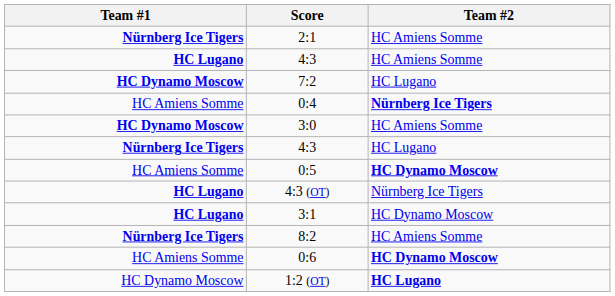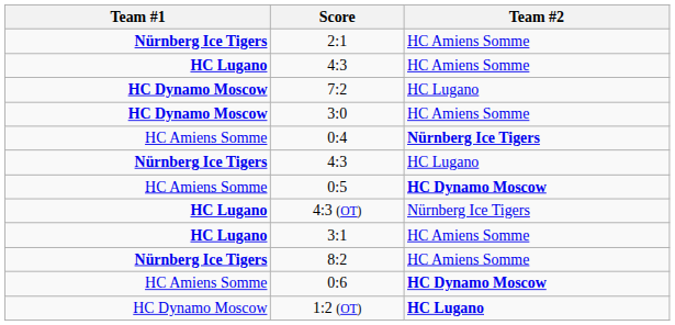 <table class="wikitable" style="text-align: center;">
 <tr>
 <th width=22%>Team #1</th>
 <th width=11%>Score</th>
 <th width=22%>Team #2</th>
 </tr>
 <tr>
 <td style="text-align: right;"><strong><a href='#'>Nürnberg Ice Tigers</a></strong> </td>
 <td>2:1</td>
 <td style="text-align: left;"> <a href='#'>HC Amiens Somme</a></td>
 </tr>
 <tr>
 <td style="text-align: right;"><strong><a href='#'>HC Lugano</a></strong> </td>
 <td>4:3</td>
 <td style="text-align: left;"> <a href='#'>HC Amiens Somme</a></td>
 </tr>
 <tr>
 <td style="text-align: right;"><strong><a href='#'>HC Dynamo Moscow</a></strong> </td>
 <td>7:2</td>
 <td style="text-align: left;"> <a href='#'>HC Lugano</a></td>
 </tr>
 <tr>
+<td style="text-align: right;"><strong><a href='#'>HC Dynamo Moscow</a></strong> </td>
+<td>3:0</td>
+<td style="text-align: left;"> <a href='#'>HC Amiens Somme</a></td>
+</tr>
+<tr>
 <td style="text-align: right;"><a href='#'>HC Amiens Somme</a> </td>
 <td>0:4</td>
 <td style="text-align: left;"> <strong><a href='#'>Nürnberg Ice Tigers</a></strong></td>
-</tr>
-<tr>
-<td style="text-align: right;"><strong><a href='#'>HC Dynamo Moscow</a></strong> </td>
-<td>3:0</td>
-<td style="text-align: left;"> <a href='#'>HC Amiens Somme</a></td>
 </tr>
 <tr>
 <td style="text-align: right;"><strong><a href='#'>Nürnberg Ice Tigers</a></strong> </td>
 <td>4:3</td>
 <td style="text-align: left;"> <a href='#'>HC Lugano</a></td>
 </tr>
 <tr>
 <td style="text-align: right;"><a href='#'>HC Amiens Somme</a> </td>
 <td>0:5</td>
 <td style="text-align: left;"> <strong><a href='#'>HC Dynamo Moscow</a></strong></td>
 </tr>
 <tr>
 <td style="text-align: right;"><strong><a href='#'>HC Lugano</a></strong>  </td>
 <td>4:3 <small>(<a href='#'>OT</a>)</small></td>
 <td style="text-align: left;"> <a href='#'>Nürnberg Ice Tigers</a></td>
 </tr>
 <tr>
 <td style="text-align: right;"><strong><a href='#'>HC Lugano</a></strong> </td>
 <td>3:1</td>
-<td style="text-align: left;"> <a href='#'>HC Dynamo Moscow</a></td>
+<td style="text-align: left;"> <a href='#'>HC Amiens Somme</a></td>
 </tr>
 <tr>
 <td style="text-align: right;"><strong><a href='#'>Nürnberg Ice Tigers</a></strong> </td>
 <td>8:2</td>
 <td style="text-align: left;"> <a href='#'>HC Amiens Somme</a></td>
 </tr>
 <tr>
 <td style="text-align: right;"><a href='#'>HC Amiens Somme</a> </td>
 <td>0:6</td>
 <td style="text-align: left;"> <strong><a href='#'>HC Dynamo Moscow</a></strong></td>
 </tr>
 <tr>
 <td style="text-align: right;"><a href='#'>HC Dynamo Moscow</a> </td>
 <td>1:2 <small>(<a href='#'>OT</a>)</small></td>
 <td style="text-align: left;"> <strong><a href='#'>HC Lugano</a></strong></td>
 </tr>
 </table>
